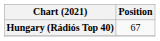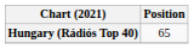 <table class="wikitable plainrowheaders" style="text-align:center">
 <tr>
 <th scope="col">Chart (2021)</th>
 <th scope="col">Position</th>
 </tr>
 <tr>
 <th scope="row">Hungary (Rádiós Top 40)</th>
-<td>67</td>
+<td>65</td>
 </tr>
 <tr>
 </tr>
 </table>
